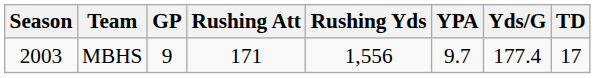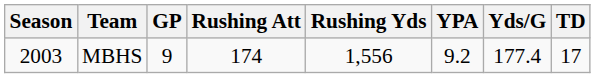 <table class="wikitable">
 <tr>
 <th>Season</th>
 <th>Team</th>
 <th>GP</th>
 <th>Rushing Att</th>
 <th>Rushing Yds</th>
 <th>YPA</th>
 <th>Yds/G</th>
 <th>TD</th>
 </tr>
 <tr style="text-align:center;">
 <td>2003</td>
 <td>MBHS</td>
 <td>9</td>
-<td>171</td>
+<td>174</td>
 <td>1,556</td>
-<td>9.7</td>
+<td>9.2</td>
 <td>177.4</td>
 <td>17</td>
 </tr>
 </table>
